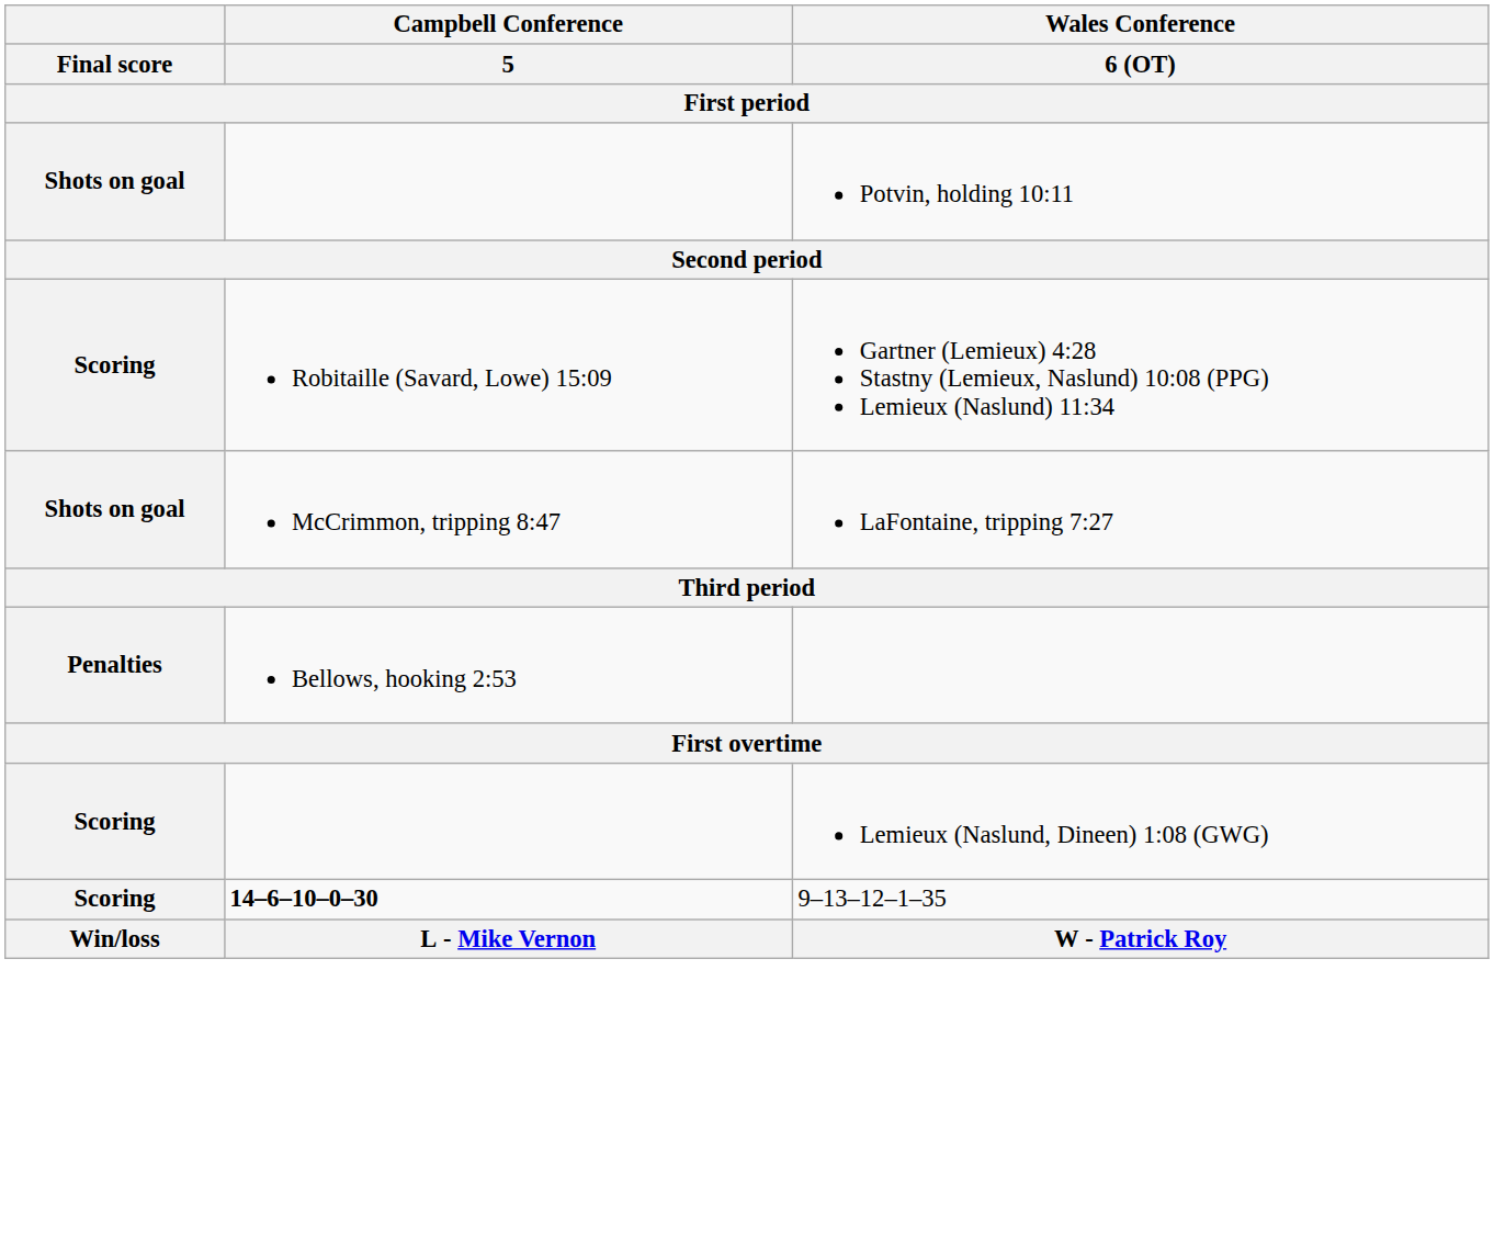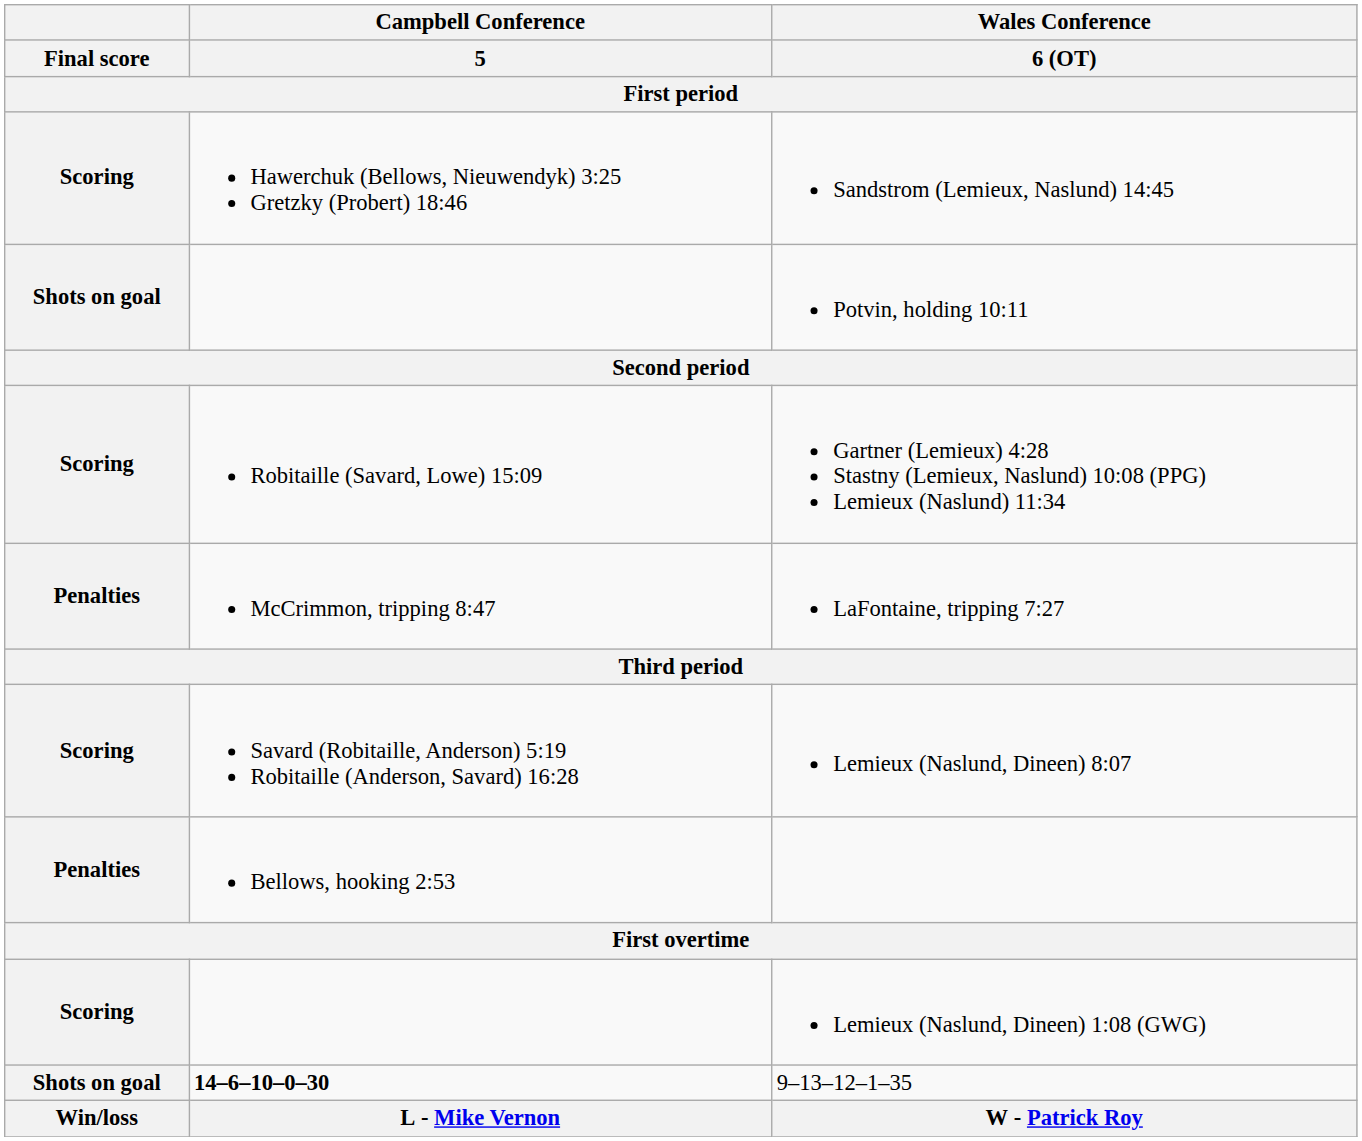 <table class="wikitable" style="width:60em">
 <tr>
 <th></th>
 <th>Campbell Conference</th>
 <th>Wales Conference</th>
 </tr>
 <tr>
 <th>Final score</th>
 <th>5</th>
 <th>6 (OT)</th>
 </tr>
 <tr>
 <th colspan="3">First period</th>
 </tr>
 <tr>
+<th>Scoring</th>
+<td><br><ul><li>Hawerchuk (Bellows, Nieuwendyk) 3:25</li><li>Gretzky (Probert) 18:46</li></ul></td>
+<td><br><ul><li>Sandstrom (Lemieux, Naslund) 14:45</li></ul></td>
+</tr>
+<tr>
 <th>Shots on goal</th>
 <td></td>
 <td><br><ul><li>Potvin, holding 10:11</li></ul></td>
 </tr>
 <tr>
 <th colspan="3">Second period</th>
 </tr>
 <tr>
 <th>Scoring</th>
 <td><br><ul><li>Robitaille (Savard, Lowe) 15:09</li></ul></td>
 <td><br><ul><li>Gartner (Lemieux) 4:28</li><li>Stastny (Lemieux, Naslund) 10:08 (PPG)</li><li>Lemieux (Naslund) 11:34</li></ul></td>
 </tr>
 <tr>
-<th>Shots on goal</th>
+<th>Penalties</th>
 <td><br><ul><li>McCrimmon, tripping 8:47</li></ul></td>
 <td><br><ul><li>LaFontaine, tripping 7:27</li></ul></td>
 </tr>
 <tr>
 <th colspan="3">Third period</th>
+</tr>
+<tr>
+<th>Scoring</th>
+<td><br><ul><li>Savard (Robitaille, Anderson) 5:19</li><li>Robitaille (Anderson, Savard) 16:28</li></ul></td>
+<td><br><ul><li>Lemieux (Naslund, Dineen) 8:07</li></ul></td>
 </tr>
 <tr>
 <th>Penalties</th>
 <td><br><ul><li>Bellows, hooking 2:53</li></ul></td>
 </tr>
 <tr>
 <th colspan="3">First overtime</th>
 </tr>
 <tr>
 <th>Scoring</th>
 <td></td>
 <td><br><ul><li>Lemieux (Naslund, Dineen) 1:08 (GWG)</li></ul></td>
 </tr>
 <tr>
-<th>Scoring</th>
+<th>Shots on goal</th>
 <td><strong>14–6–10–0–30</strong></td>
 <td>9–13–12–1–35</td>
 </tr>
 <tr>
 <th>Win/loss</th>
 <th><strong>L</strong> - <a href='#'>Mike Vernon</a></th>
 <th><strong>W</strong> - <a href='#'>Patrick Roy</a></th>
 </tr>
 </table>
